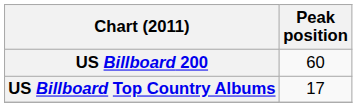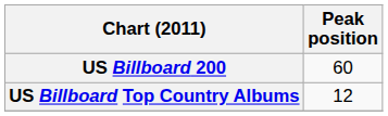 <table class="wikitable plainrowheaders">
 <tr>
 <th>Chart (2011)</th>
 <th>Peak<br>position</th>
 </tr>
 <tr>
 <th scope="row">US <a href='#'><em>Billboard</em> 200</a></th>
 <td align="center">60</td>
 </tr>
 <tr>
 <th scope="row">US <em><a href='#'>Billboard</a></em> <a href='#'>Top Country Albums</a></th>
-<td align="center">17</td>
+<td align="center">12</td>
 </tr>
 <tr>
 </tr>
 </table>
